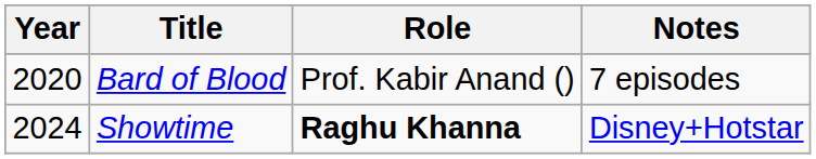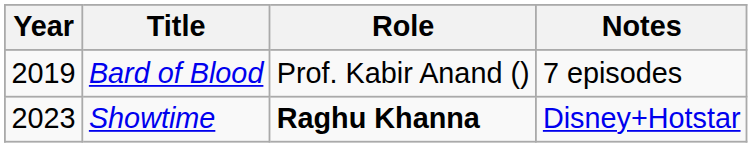 <table class="wikitable sortable">
 <tr>
 <th scope="col">Year</th>
 <th scope="col">Title</th>
 <th scope="col">Role</th>
 <th scope="col" class="unsortable">Notes</th>
 </tr>
 <tr>
-<td>2020</td>
+<td>2019</td>
 <td><em><a href='#'>Bard of Blood</a></em></td>
 <td>Prof. Kabir Anand ()</td>
 <td> 7 episodes</td>
 </tr>
 <tr>
-<td>2024</td>
+<td>2023</td>
 <td><em><a href='#'>Showtime</a></em></td>
 <td><strong>Raghu Khanna</strong></td>
 <td><a href='#'>Disney+Hotstar</a></td>
 </tr>
 </table>
